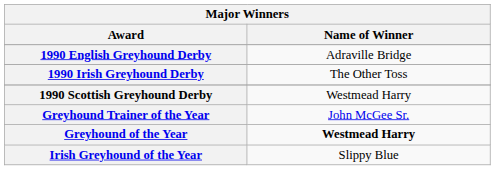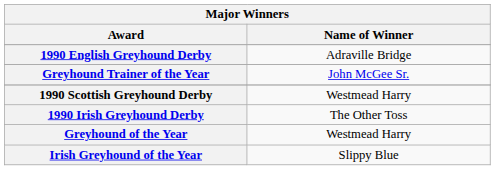 <table class="wikitable">
 <tr>
 <th colspan="2">Major Winners</th>
 </tr>
 <tr>
 <th width=300>Award</th>
 <th width=300>Name of Winner</th>
 </tr>
 <tr>
 </tr>
 <tr align=center>
 <th><a href='#'>1990 English Greyhound Derby</a></th>
 <td>Adraville Bridge</td>
 </tr>
 <tr>
 </tr>
 <tr align=center>
-<th><a href='#'>1990 Irish Greyhound Derby</a></th>
-<td>The Other Toss </td>
+<th><a href='#'>Greyhound Trainer of the Year</a></th>
+<td><a href='#'>John McGee Sr.</a></td>
 </tr>
 <tr>
 </tr>
 <tr align=center>
 <th>1990 Scottish Greyhound Derby</th>
 <td>Westmead Harry </td>
 </tr>
 <tr align=center>
-<th><a href='#'>Greyhound Trainer of the Year</a></th>
-<td><a href='#'>John McGee Sr.</a></td>
+<th><a href='#'>1990 Irish Greyhound Derby</a></th>
+<td>The Other Toss </td>
 </tr>
 <tr align=center>
 <th><a href='#'>Greyhound of the Year</a></th>
-<td><strong>Westmead Harry</strong></td>
+<td>Westmead Harry</td>
 </tr>
 <tr align=center>
 <th><a href='#'>Irish Greyhound of the Year</a></th>
 <td>Slippy Blue </td>
 </tr>
 </table>
